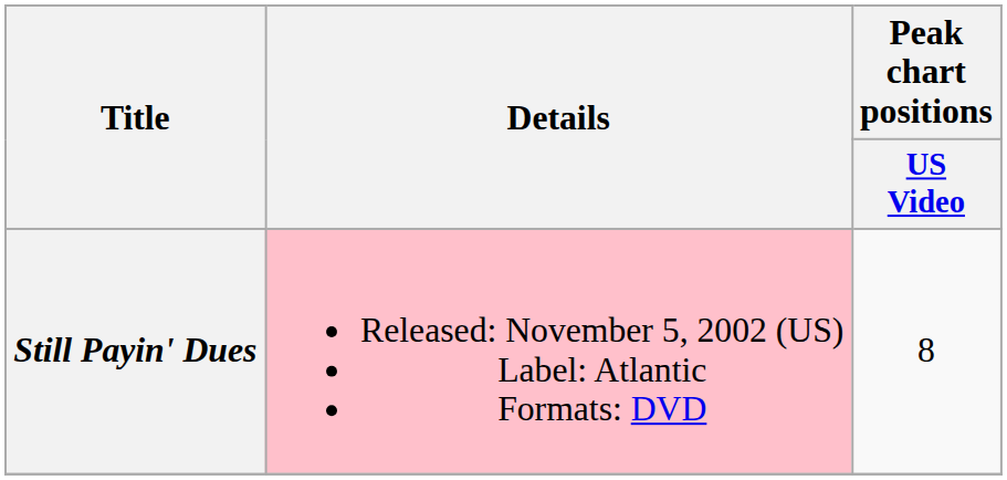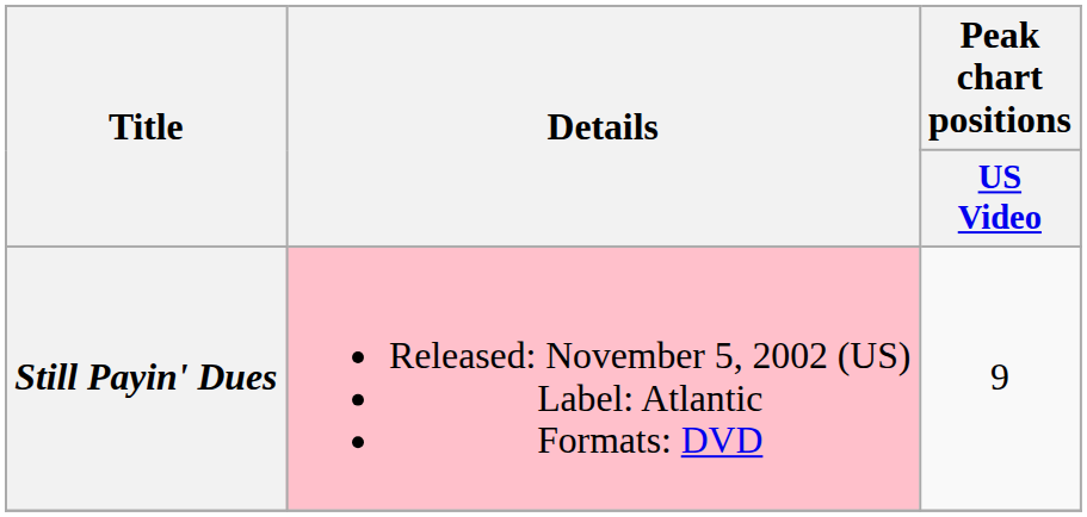 <table class="wikitable plainrowheaders" style="text-align:center;">
 <tr>
 <th scope="col" rowspan="2">Title</th>
 <th scope="col" rowspan="2">Details</th>
 <th scope="col" colspan="1">Peak chart positions</th>
 </tr>
 <tr>
 <th scope="col" style="width:3em;font-size:90%;"><a href='#'>US<br>Video</a><br></th>
 </tr>
 <tr>
 <th scope="row"><em>Still Payin' Dues</em></th>
 <td style="background: pink;"><br><ul><li>Released: November 5, 2002 <span>(US)</span></li><li>Label: Atlantic</li><li>Formats: <a href='#'>DVD</a></li></ul></td>
-<td>8</td>
+<td>9</td>
 </tr>
 <tr>
 </tr>
 </table>
